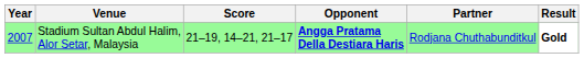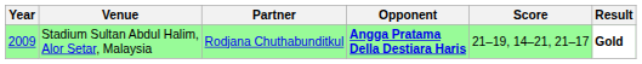 <table class="sortable wikitable" style="font-size: 90%;">
 <tr>
 <th>Year</th>
 <th>Venue</th>
+<th>Partner</th>
+<th>Opponent</th>
 <th>Score</th>
-<th>Opponent</th>
-<th>Partner</th>
 <th>Result</th>
 </tr>
 <tr style="background:#98FB98">
-<td align="center"><a href='#'>2007</a></td>
+<td align="center"><a href='#'>2009</a></td>
 <td align="left">Stadium Sultan Abdul Halim,<br><a href='#'>Alor Setar</a>, Malaysia</td>
+<td align="left"> <a href='#'>Rodjana Chuthabunditkul</a></td>
+<td align="left"><strong> <a href='#'>Angga Pratama</a><br> <a href='#'>Della Destiara Haris</a></strong></td>
 <td align="left">21–19, 14–21, 21–17</td>
-<td align="left"><strong> <a href='#'>Angga Pratama</a><br> <a href='#'>Della Destiara Haris</a></strong></td>
-<td align="left"> <a href='#'>Rodjana Chuthabunditkul</a></td>
 <td style="text-align:left; background:white"> <strong>Gold</strong></td>
 </tr>
 </table>
